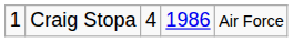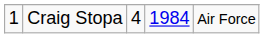 <table class="wikitable">
 <tr>
 </tr>
 <tr>
 <td>1</td>
 <td>Craig Stopa</td>
 <td>4</td>
-<td><a href='#'>1986</a></td>
+<td><a href='#'>1984</a></td>
 <td style="font-size:80%;">Air Force</td>
 </tr>
 </table>
